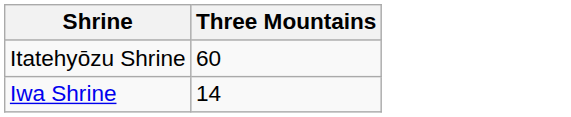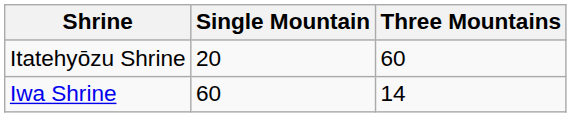 <table class="wikitable">
 <tr>
 <th>Shrine</th>
+<th>Single Mountain</th>
 <th>Three Mountains</th>
 </tr>
 <tr>
 <td>Itatehyōzu Shrine</td>
+<td>20</td>
 <td>60</td>
 </tr>
 <tr>
 <td><a href='#'>Iwa Shrine</a></td>
+<td>60</td>
 <td>14</td>
 </tr>
 </table>
